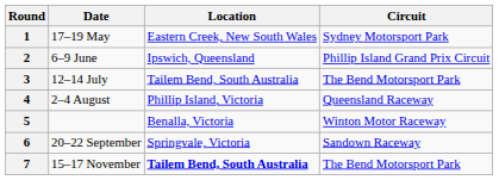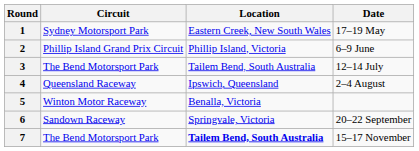 <table class="wikitable" style="font-size:85%">
 <tr>
 <th>Round</th>
+<th>Circuit</th>
+<th>Location</th>
 <th>Date</th>
-<th>Location</th>
-<th>Circuit</th>
 </tr>
 <tr>
 <th>1</th>
+<td> <a href='#'>Sydney Motorsport Park</a></td>
+<td nowrap><a href='#'>Eastern Creek, New South Wales</a></td>
 <td>17–19 May</td>
-<td nowrap><a href='#'>Eastern Creek, New South Wales</a></td>
-<td> <a href='#'>Sydney Motorsport Park</a></td>
 </tr>
 <tr>
 <th>2</th>
+<td nowrap> <a href='#'>Phillip Island Grand Prix Circuit</a></td>
+<td><a href='#'>Phillip Island, Victoria</a></td>
 <td>6–9 June</td>
-<td><a href='#'>Ipswich, Queensland</a></td>
-<td nowrap> <a href='#'>Phillip Island Grand Prix Circuit</a></td>
 </tr>
 <tr>
 <th>3</th>
+<td> <a href='#'>The Bend Motorsport Park</a></td>
+<td><a href='#'>Tailem Bend, South Australia</a></td>
 <td>12–14 July</td>
-<td><a href='#'>Tailem Bend, South Australia</a></td>
-<td> <a href='#'>The Bend Motorsport Park</a></td>
 </tr>
 <tr>
 <th>4</th>
+<td> <a href='#'>Queensland Raceway</a></td>
+<td><a href='#'>Ipswich, Queensland</a></td>
 <td>2–4 August</td>
-<td><a href='#'>Phillip Island, Victoria</a></td>
-<td> <a href='#'>Queensland Raceway</a></td>
 </tr>
 <tr>
 <th>5</th>
+<td> <a href='#'>Winton Motor Raceway</a></td>
+<td><a href='#'>Benalla, Victoria</a></td>
 <td></td>
-<td><a href='#'>Benalla, Victoria</a></td>
-<td> <a href='#'>Winton Motor Raceway</a></td>
 </tr>
 <tr>
 <th>6</th>
+<td> <a href='#'>Sandown Raceway</a></td>
+<td><a href='#'>Springvale, Victoria</a></td>
 <td>20–22 September</td>
-<td><a href='#'>Springvale, Victoria</a></td>
-<td> <a href='#'>Sandown Raceway</a></td>
 </tr>
 <tr>
 <th>7</th>
+<td> <a href='#'>The Bend Motorsport Park</a></td>
+<td><strong><a href='#'>Tailem Bend, South Australia</a></strong></td>
 <td>15–17 November</td>
-<td><strong><a href='#'>Tailem Bend, South Australia</a></strong></td>
-<td> <a href='#'>The Bend Motorsport Park</a></td>
 </tr>
 </table>
